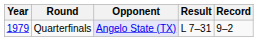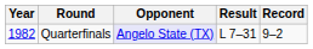 <table class="wikitable">
 <tr>
 <th>Year</th>
 <th>Round</th>
 <th>Opponent</th>
 <th>Result</th>
 <th>Record</th>
 </tr>
 <tr>
-<td><a href='#'>1979</a></td>
+<td><a href='#'>1982</a></td>
 <td>Quarterfinals</td>
 <td style="background: lavender;"><a href='#'>Angelo State (TX)</a></td>
 <td>L 7–31</td>
 <td>9–2</td>
 </tr>
 </table>
